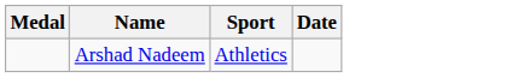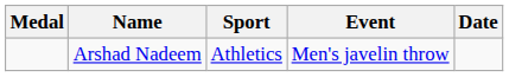 <table class="wikitable sortable" style="font-size: 95%;">
 <tr>
 <th>Medal</th>
 <th>Name</th>
 <th>Sport</th>
+<th>Event</th>
 <th>Date</th>
 </tr>
 <tr>
 <td></td>
 <td><a href='#'>Arshad Nadeem</a></td>
 <td><a href='#'>Athletics</a></td>
+<td><a href='#'>Men's javelin throw</a></td>
 <td></td>
 </tr>
 </table>
